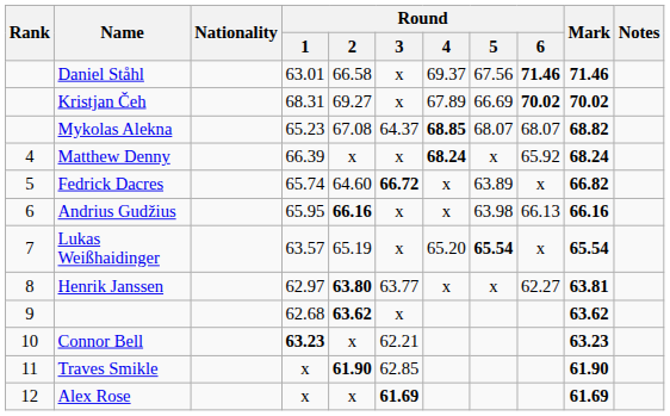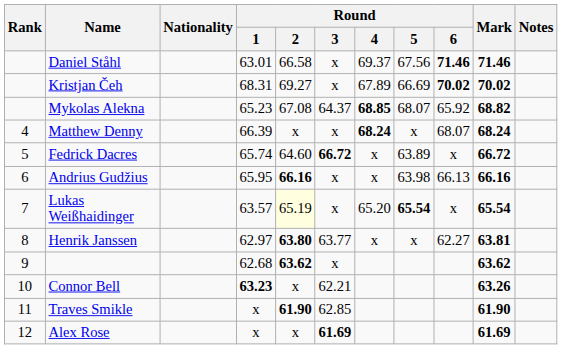 <table class="wikitable sortable" style="text-align:center">
 <tr>
 <th rowspan=2>Rank</th>
 <th rowspan=2>Name</th>
 <th rowspan=2>Nationality</th>
 <th colspan=6>Round</th>
 <th rowspan=2>Mark</th>
 <th rowspan=2>Notes</th>
 </tr>
 <tr>
 <th>1</th>
 <th>2</th>
 <th>3</th>
 <th>4</th>
 <th>5</th>
 <th>6</th>
 </tr>
 <tr>
 <td></td>
 <td align=left><a href='#'>Daniel Ståhl</a></td>
 <td align=left></td>
 <td>63.01</td>
 <td>66.58</td>
 <td>x</td>
 <td>69.37</td>
 <td>67.56</td>
 <td><strong>71.46</strong></td>
 <td><strong>71.46</strong></td>
 <td></td>
 </tr>
 <tr>
 <td></td>
 <td align=left><a href='#'>Kristjan Čeh</a></td>
 <td align=left></td>
 <td>68.31</td>
 <td>69.27</td>
 <td>x</td>
 <td>67.89</td>
 <td>66.69</td>
 <td><strong>70.02</strong></td>
 <td><strong>70.02</strong></td>
 <td></td>
 </tr>
 <tr>
 <td></td>
 <td align=left><a href='#'>Mykolas Alekna</a></td>
 <td align=left></td>
 <td>65.23</td>
 <td>67.08</td>
 <td>64.37</td>
 <td><strong>68.85</strong></td>
 <td>68.07</td>
-<td>68.07</td>
+<td>65.92</td>
 <td><strong>68.82</strong></td>
 <td></td>
 </tr>
 <tr>
 <td>4</td>
 <td align=left><a href='#'>Matthew Denny</a></td>
 <td align=left></td>
 <td>66.39</td>
 <td>x</td>
 <td>x</td>
 <td><strong>68.24</strong></td>
 <td>x</td>
-<td>65.92</td>
+<td>68.07</td>
 <td><strong>68.24</strong></td>
 <td></td>
 </tr>
 <tr>
 <td>5</td>
 <td align=left><a href='#'>Fedrick Dacres</a></td>
 <td align=left></td>
 <td>65.74</td>
 <td>64.60</td>
 <td><strong>66.72</strong></td>
 <td>x</td>
 <td>63.89</td>
 <td>x</td>
-<td><strong>66.82</strong></td>
+<td><strong>66.72</strong></td>
 <td></td>
 </tr>
 <tr>
 <td>6</td>
 <td align=left><a href='#'>Andrius Gudžius</a></td>
 <td align=left></td>
 <td>65.95</td>
 <td><strong>66.16</strong></td>
 <td>x</td>
 <td>x</td>
 <td>63.98</td>
 <td>66.13</td>
 <td><strong>66.16</strong></td>
 <td></td>
 </tr>
 <tr>
 <td>7</td>
 <td align=left><a href='#'>Lukas Weißhaidinger</a></td>
 <td align=left></td>
 <td>63.57</td>
-<td>65.19</td>
+<td style="background: lightyellow;">65.19</td>
 <td>x</td>
 <td>65.20</td>
 <td><strong>65.54</strong></td>
 <td>x</td>
 <td><strong>65.54</strong></td>
 <td></td>
 </tr>
 <tr>
 <td>8</td>
 <td align=left><a href='#'>Henrik Janssen</a></td>
 <td align=left></td>
 <td>62.97</td>
 <td><strong>63.80</strong></td>
 <td>63.77</td>
 <td>x</td>
 <td>x</td>
 <td>62.27</td>
 <td><strong>63.81</strong></td>
 <td></td>
 </tr>
 <tr>
 <td>9</td>
 <td align=left></td>
 <td align=left></td>
 <td>62.68</td>
 <td><strong>63.62</strong></td>
 <td>x</td>
 <td></td>
 <td></td>
 <td></td>
 <td><strong>63.62</strong></td>
 <td></td>
 </tr>
 <tr>
 <td>10</td>
 <td align=left><a href='#'>Connor Bell</a></td>
 <td align=left></td>
 <td><strong>63.23</strong></td>
 <td>x</td>
 <td>62.21</td>
 <td></td>
 <td></td>
 <td></td>
-<td><strong>63.23</strong></td>
+<td><strong>63.26</strong></td>
 <td></td>
 </tr>
 <tr>
 <td>11</td>
 <td align=left><a href='#'>Traves Smikle</a></td>
 <td align=left></td>
 <td>x</td>
 <td><strong>61.90</strong></td>
 <td>62.85</td>
 <td></td>
 <td></td>
 <td></td>
 <td><strong>61.90</strong></td>
 <td></td>
 </tr>
 <tr>
 <td>12</td>
 <td align=left><a href='#'>Alex Rose</a></td>
 <td align=left></td>
 <td>x</td>
 <td>x</td>
 <td><strong>61.69</strong></td>
 <td></td>
 <td></td>
 <td></td>
 <td><strong>61.69</strong></td>
 <td></td>
 </tr>
 </table>
